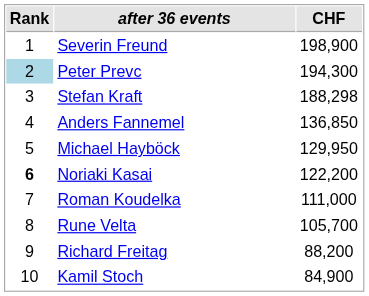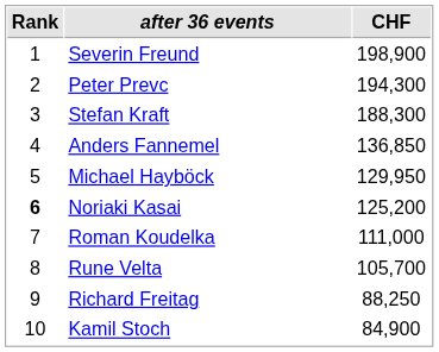 <table cellspacing="1" cellpadding="3" style="border:1px solid #AAAAAA;font-size:86%">
 <tr style="background-color: #E4E4E4;">
 <th style="border-bottom:1px solid #AAAAAA; width: 10px;">Rank</th>
 <th style="border-bottom:1px solid #AAAAAA; width: 200px;"><em>after 36 events</em></th>
 <th style="border-bottom:1px solid #AAAAAA; width: 50px;">CHF</th>
 </tr>
 <tr>
 <td align=center>1</td>
 <td> <a href='#'>Severin Freund</a></td>
 <td align=center>198,900</td>
 </tr>
 <tr>
-<td align=center style="background: lightblue;">2</td>
+<td align=center>2</td>
 <td> <a href='#'>Peter Prevc</a></td>
 <td align=center>194,300</td>
 </tr>
 <tr>
 <td align=center>3</td>
 <td> <a href='#'>Stefan Kraft</a></td>
-<td align=center>188,298</td>
+<td align=center>188,300</td>
 </tr>
 <tr>
 <td align=center>4</td>
 <td> <a href='#'>Anders Fannemel</a></td>
 <td align=center>136,850</td>
 </tr>
 <tr>
 <td align=center>5</td>
 <td> <a href='#'>Michael Hayböck</a></td>
 <td align=center>129,950</td>
 </tr>
 <tr>
 <td align=center><strong>6</strong></td>
 <td> <a href='#'>Noriaki Kasai</a></td>
-<td align=center>122,200</td>
+<td align=center>125,200</td>
 </tr>
 <tr>
 <td align=center>7</td>
 <td> <a href='#'>Roman Koudelka</a></td>
 <td align=center>111,000</td>
 </tr>
 <tr>
 <td align=center>8</td>
 <td> <a href='#'>Rune Velta</a></td>
 <td align=center>105,700</td>
 </tr>
 <tr>
 <td align=center>9</td>
 <td> <a href='#'>Richard Freitag</a></td>
-<td align=center>88,200</td>
+<td align=center>88,250</td>
 </tr>
 <tr>
 <td align=center>10</td>
 <td> <a href='#'>Kamil Stoch</a></td>
 <td align=center>84,900</td>
 </tr>
 </table>
